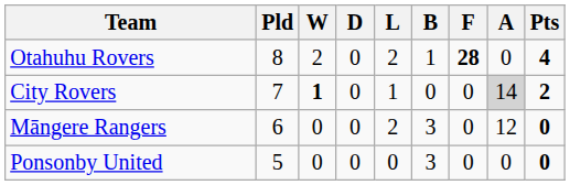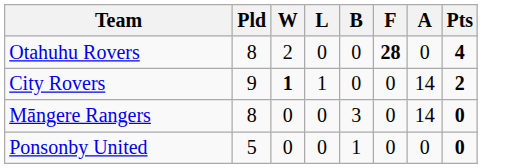 <table class="wikitable" style="text-align:center;">
 <tr>
 <th width=175>Team</th>
 <th width=20 abbr="Played">Pld</th>
 <th width=20 abbr="Won">W</th>
-<th width=20 abbr="Drawn">D</th>
 <th width=20 abbr="Lost">L</th>
 <th width=20 abbr="Bye">B</th>
 <th width=20 abbr="For">F</th>
 <th width=20 abbr="Against">A</th>
 <th width=20 abbr="Points">Pts</th>
 </tr>
 <tr>
 <td style="text-align:left;"><a href='#'>Otahuhu Rovers</a></td>
 <td>8</td>
 <td>2</td>
 <td>0</td>
-<td>2</td>
-<td>1</td>
+<td>0</td>
 <td><strong>28</strong></td>
 <td>0</td>
 <td><strong>4</strong></td>
 </tr>
 <tr>
 <td style="text-align:left;"><a href='#'>City Rovers</a></td>
-<td>7</td>
+<td>9</td>
 <td><strong>1</strong></td>
-<td>0</td>
 <td>1</td>
 <td>0</td>
 <td>0</td>
-<td style="background: lightgrey;">14</td>
+<td>14</td>
 <td><strong>2</strong></td>
 </tr>
 <tr>
 <td style="text-align:left;"><a href='#'>Māngere Rangers</a></td>
-<td>6</td>
+<td>8</td>
 <td>0</td>
 <td>0</td>
-<td>2</td>
 <td>3</td>
 <td>0</td>
-<td>12</td>
+<td>14</td>
 <td><strong>0</strong></td>
 </tr>
 <tr>
 <td style="text-align:left;"><a href='#'>Ponsonby United</a></td>
 <td>5</td>
 <td>0</td>
 <td>0</td>
-<td>0</td>
-<td>3</td>
+<td>1</td>
 <td>0</td>
 <td>0</td>
 <td><strong>0</strong></td>
 </tr>
 </table>
